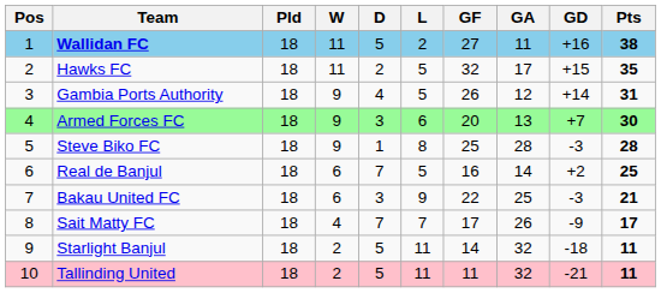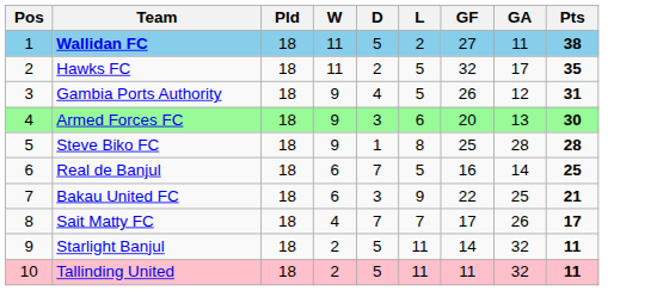 <table class="wikitable" style="text-align: center;">
 <tr>
 <th style="width: 40px;">Pos</th>
 <th style="width: 200px;">Team</th>
 <th style="width: 45px;">Pld</th>
 <th style="width: 35px;">W</th>
 <th style="width: 35px;">D</th>
 <th style="width: 35px;">L</th>
 <th style="width: 45px;">GF</th>
 <th style="width: 45px;">GA</th>
-<th style="width: 45px;">GD</th>
 <th style="width: 45px;">Pts</th>
 </tr>
 <tr style="background:#87ceeb;">
 <td>1</td>
 <td style="text-align: left;"><strong><a href='#'>Wallidan FC</a></strong></td>
 <td>18</td>
 <td>11</td>
 <td>5</td>
 <td>2</td>
 <td>27</td>
 <td>11</td>
-<td>+16</td>
 <td><strong>38</strong></td>
 </tr>
 <tr>
 <td>2</td>
 <td style="text-align: left;"><a href='#'>Hawks FC</a></td>
 <td>18</td>
 <td>11</td>
 <td>2</td>
 <td>5</td>
 <td>32</td>
 <td>17</td>
-<td>+15</td>
 <td><strong>35</strong></td>
 </tr>
 <tr>
 <td>3</td>
 <td style="text-align: left;"><a href='#'>Gambia Ports Authority</a></td>
 <td>18</td>
 <td>9</td>
 <td>4</td>
 <td>5</td>
 <td>26</td>
 <td>12</td>
-<td>+14</td>
 <td><strong>31</strong></td>
 </tr>
 <tr style="background:#98fb98;">
 <td>4</td>
 <td style="text-align: left;"><a href='#'>Armed Forces FC</a></td>
 <td>18</td>
 <td>9</td>
 <td>3</td>
 <td>6</td>
 <td>20</td>
 <td>13</td>
-<td>+7</td>
 <td><strong>30</strong></td>
 </tr>
 <tr>
 <td>5</td>
 <td style="text-align: left;"><a href='#'>Steve Biko FC</a></td>
 <td>18</td>
 <td>9</td>
 <td>1</td>
 <td>8</td>
 <td>25</td>
 <td>28</td>
-<td>-3</td>
 <td><strong>28</strong></td>
 </tr>
 <tr>
 <td>6</td>
 <td style="text-align: left;"><a href='#'>Real de Banjul</a></td>
 <td>18</td>
 <td>6</td>
 <td>7</td>
 <td>5</td>
 <td>16</td>
 <td>14</td>
-<td>+2</td>
 <td><strong>25</strong></td>
 </tr>
 <tr>
 <td>7</td>
 <td style="text-align: left;"><a href='#'>Bakau United FC</a></td>
 <td>18</td>
 <td>6</td>
 <td>3</td>
 <td>9</td>
 <td>22</td>
 <td>25</td>
-<td>-3</td>
 <td><strong>21</strong></td>
 </tr>
 <tr>
 <td>8</td>
 <td style="text-align: left;"><a href='#'>Sait Matty FC</a></td>
 <td>18</td>
 <td>4</td>
 <td>7</td>
 <td>7</td>
 <td>17</td>
 <td>26</td>
-<td>-9</td>
 <td><strong>17</strong></td>
 </tr>
 <tr -style="background:#ffc0cb;">
 <td>9</td>
 <td style="text-align: left;"><a href='#'>Starlight Banjul</a></td>
 <td>18</td>
 <td>2</td>
 <td>5</td>
 <td>11</td>
 <td>14</td>
 <td>32</td>
-<td>-18</td>
 <td><strong>11</strong></td>
 </tr>
 <tr style="background:#ffc0cb;">
 <td>10</td>
 <td style="text-align: left;"><a href='#'>Tallinding United</a></td>
 <td>18</td>
 <td>2</td>
 <td>5</td>
 <td>11</td>
 <td>11</td>
 <td>32</td>
-<td>-21</td>
 <td><strong>11</strong></td>
 </tr>
 </table>
